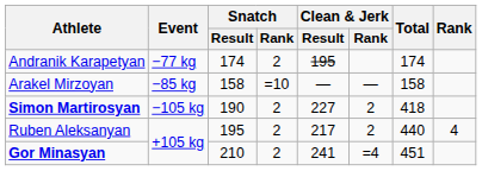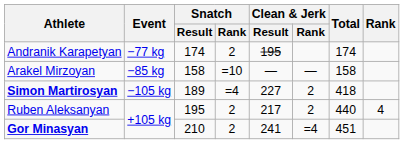 <table class="wikitable" style="font-size:90%">
 <tr>
 <th rowspan="2">Athlete</th>
 <th rowspan="2">Event</th>
 <th colspan="2">Snatch</th>
 <th colspan="2">Clean & Jerk</th>
 <th rowspan="2">Total</th>
 <th rowspan="2">Rank</th>
 </tr>
 <tr style="font-size:95%">
 <th>Result</th>
 <th>Rank</th>
 <th>Result</th>
 <th>Rank</th>
 </tr>
 <tr align=center>
 <td align=left><a href='#'>Andranik Karapetyan</a></td>
 <td align=left><a href='#'>−77 kg</a></td>
 <td>174</td>
 <td>2</td>
 <td><s>195</s></td>
 <td></td>
 <td>174</td>
 <td></td>
 </tr>
 <tr align=center>
 <td align=left><a href='#'>Arakel Mirzoyan</a></td>
 <td align=left><a href='#'>−85 kg</a></td>
 <td>158</td>
 <td>=10</td>
 <td>—</td>
 <td>—</td>
 <td>158</td>
 <td></td>
 </tr>
 <tr align=center>
 <td align=left><strong><a href='#'>Simon Martirosyan</a></strong></td>
 <td align=left><a href='#'>−105 kg</a></td>
-<td>190</td>
-<td>2</td>
+<td>189</td>
+<td>=4</td>
 <td>227</td>
 <td>2</td>
 <td>418</td>
 <td></td>
 </tr>
 <tr align=center>
 <td align=left><a href='#'>Ruben Aleksanyan</a></td>
 <td align=left rowspan=2><a href='#'>+105 kg</a></td>
 <td>195</td>
 <td>2</td>
 <td>217</td>
 <td>2</td>
 <td>440</td>
 <td>4</td>
 </tr>
 <tr align=center>
 <td align=left><strong><a href='#'>Gor Minasyan</a></strong></td>
 <td>210</td>
 <td>2</td>
 <td>241</td>
 <td>=4</td>
 <td>451</td>
 <td></td>
 </tr>
 </table>
